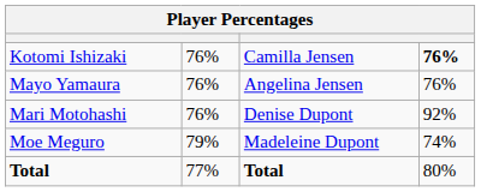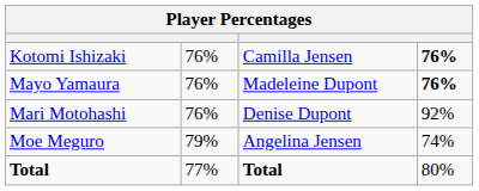 <table class="wikitable">
 <tr>
 <th colspan=4 width=400>Player Percentages</th>
 </tr>
 <tr>
 <th colspan=2 width=200></th>
 <th colspan=2 width=200></th>
 </tr>
 <tr>
 <td><a href='#'>Kotomi Ishizaki</a></td>
 <td>76%</td>
 <td><a href='#'>Camilla Jensen</a></td>
 <td><strong>76%</strong></td>
 </tr>
 <tr>
 <td><a href='#'>Mayo Yamaura</a></td>
 <td>76%</td>
-<td><a href='#'>Angelina Jensen</a></td>
-<td>76%</td>
+<td><a href='#'>Madeleine Dupont</a></td>
+<td><strong>76%</strong></td>
 </tr>
 <tr>
 <td><a href='#'>Mari Motohashi</a></td>
 <td>76%</td>
 <td><a href='#'>Denise Dupont</a></td>
 <td>92%</td>
 </tr>
 <tr>
 <td><a href='#'>Moe Meguro</a></td>
 <td>79%</td>
-<td><a href='#'>Madeleine Dupont</a></td>
+<td><a href='#'>Angelina Jensen</a></td>
 <td>74%</td>
 </tr>
 <tr>
 <td><strong>Total</strong></td>
 <td>77%</td>
 <td><strong>Total</strong></td>
 <td>80%</td>
 </tr>
 </table>
